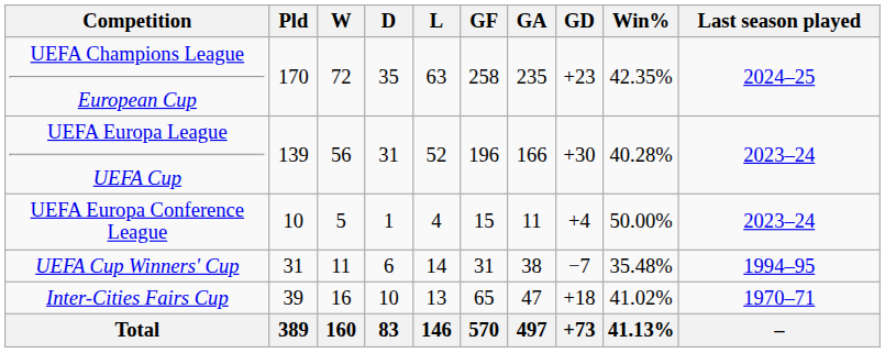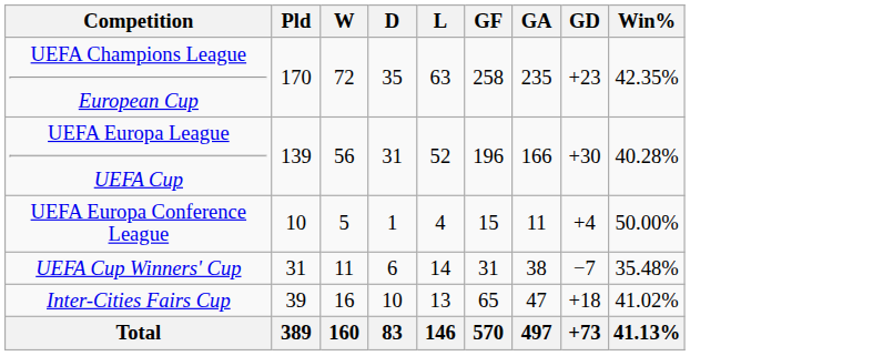 <table class="wikitable" style="text-align: center;">
 <tr>
 <th width="200">Competition</th>
 <th width="30">Pld</th>
 <th width="30">W</th>
 <th width="30">D</th>
 <th width="30">L</th>
 <th width="30">GF</th>
 <th width="30">GA</th>
 <th width="30">GD</th>
 <th width="30">Win%</th>
-<th width="150">Last season played</th>
 </tr>
 <tr>
 <td><a href='#'>UEFA Champions League<hr><em>European Cup</em></a></td>
 <td>170</td>
 <td>72</td>
 <td>35</td>
 <td>63</td>
 <td>258</td>
 <td>235</td>
 <td>+23</td>
 <td>42.35%</td>
-<td><a href='#'>2024–25</a></td>
 </tr>
 <tr>
 <td><a href='#'>UEFA Europa League<hr><em>UEFA Cup</em></a></td>
 <td>139</td>
 <td>56</td>
 <td>31</td>
 <td>52</td>
 <td>196</td>
 <td>166</td>
 <td>+30</td>
 <td>40.28%</td>
-<td><a href='#'>2023–24</a></td>
 </tr>
 <tr>
 <td><a href='#'>UEFA Europa Conference League</a></td>
 <td>10</td>
 <td>5</td>
 <td>1</td>
 <td>4</td>
 <td>15</td>
 <td>11</td>
 <td>+4</td>
 <td>50.00%</td>
-<td><a href='#'>2023–24</a></td>
 </tr>
 <tr>
 <td><em><a href='#'>UEFA Cup Winners' Cup</a></em></td>
 <td>31</td>
 <td>11</td>
 <td>6</td>
 <td>14</td>
 <td>31</td>
 <td>38</td>
 <td>−7</td>
 <td>35.48%</td>
-<td><a href='#'>1994–95</a></td>
 </tr>
 <tr>
 <td><em><a href='#'>Inter-Cities Fairs Cup</a></em></td>
 <td>39</td>
 <td>16</td>
 <td>10</td>
 <td>13</td>
 <td>65</td>
 <td>47</td>
 <td>+18</td>
 <td>41.02%</td>
-<td><a href='#'>1970–71</a></td>
 </tr>
 <tr>
 <th><strong>Total</strong></th>
 <th><strong>389</strong></th>
 <th><strong>160</strong></th>
 <th><strong>83</strong></th>
 <th><strong>146</strong></th>
 <th><strong>570</strong></th>
 <th><strong>497</strong></th>
 <th><strong>+73</strong></th>
 <th><strong>41.13%</strong></th>
-<th>–</th>
 </tr>
 </table>
